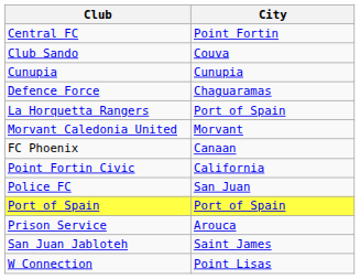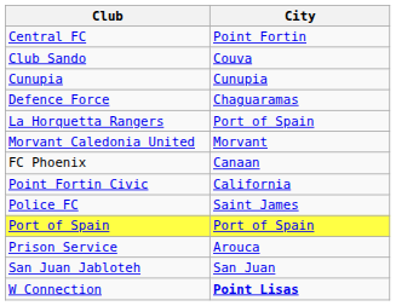 <table class="wikitable">
 <tr>
 <th width="200px">Club</th>
 <th width="175px">City</th>
 </tr>
 <tr>
 <td><a href='#'>Central FC</a></td>
 <td><a href='#'>Point Fortin</a></td>
 </tr>
 <tr>
 <td><a href='#'>Club Sando</a></td>
 <td><a href='#'>Couva</a></td>
 </tr>
 <tr>
 <td><a href='#'>Cunupia</a></td>
 <td><a href='#'>Cunupia</a></td>
 </tr>
 <tr>
 <td><a href='#'>Defence Force</a></td>
 <td><a href='#'>Chaguaramas</a></td>
 </tr>
 <tr>
 <td><a href='#'>La Horquetta Rangers</a></td>
 <td><a href='#'>Port of Spain</a></td>
 </tr>
 <tr>
 <td><a href='#'>Morvant Caledonia United</a></td>
 <td><a href='#'>Morvant</a></td>
 </tr>
 <tr>
 <td>FC Phoenix</td>
 <td><a href='#'>Canaan</a></td>
 </tr>
 <tr>
 <td><a href='#'>Point Fortin Civic</a></td>
 <td><a href='#'>California</a></td>
 </tr>
 <tr>
 <td><a href='#'>Police FC</a></td>
-<td><a href='#'>San Juan</a></td>
+<td><a href='#'>Saint James</a></td>
 </tr>
 <tr style="background:#ffff44">
 <td><a href='#'>Port of Spain</a></td>
 <td><a href='#'>Port of Spain</a></td>
 </tr>
 <tr>
 <td><a href='#'>Prison Service</a></td>
 <td><a href='#'>Arouca</a></td>
 </tr>
 <tr>
 <td><a href='#'>San Juan Jabloteh</a></td>
-<td><a href='#'>Saint James</a></td>
+<td><a href='#'>San Juan</a></td>
 </tr>
 <tr>
 <td><a href='#'>W Connection</a></td>
-<td><a href='#'>Point Lisas</a></td>
+<td><strong><a href='#'>Point Lisas</a></strong></td>
 </tr>
 </table>
